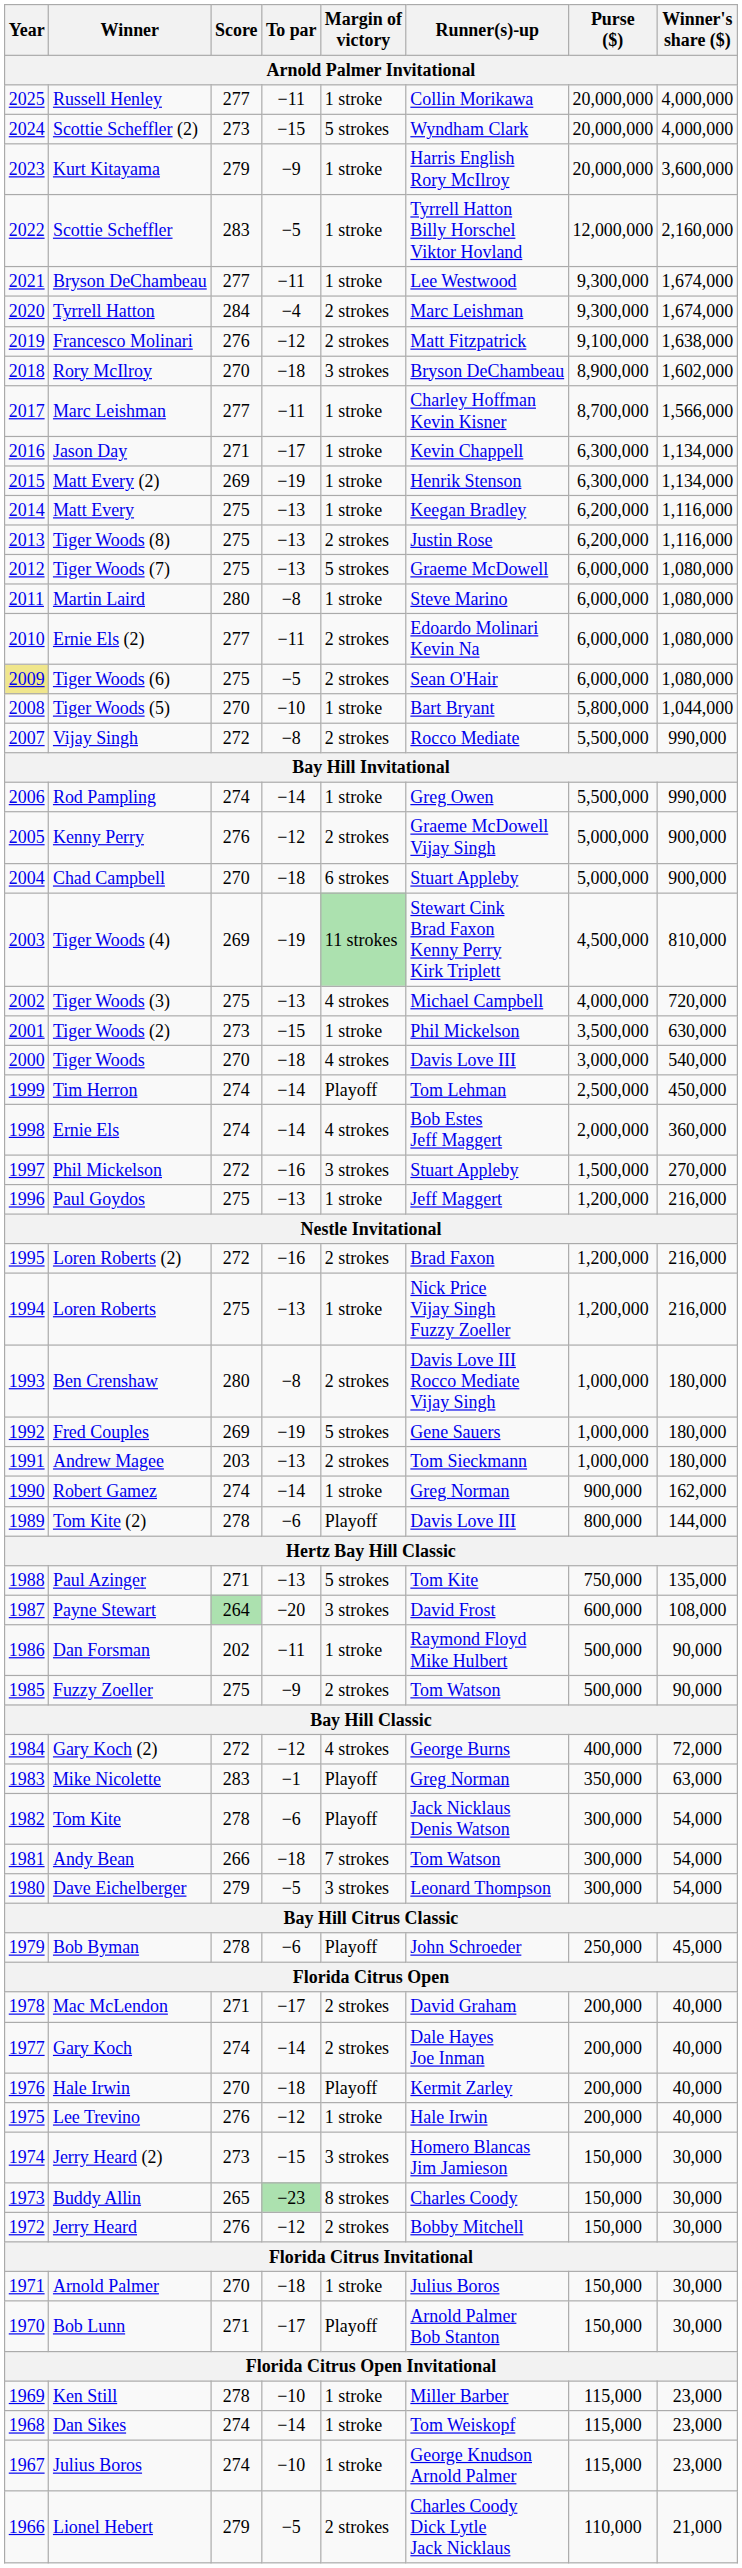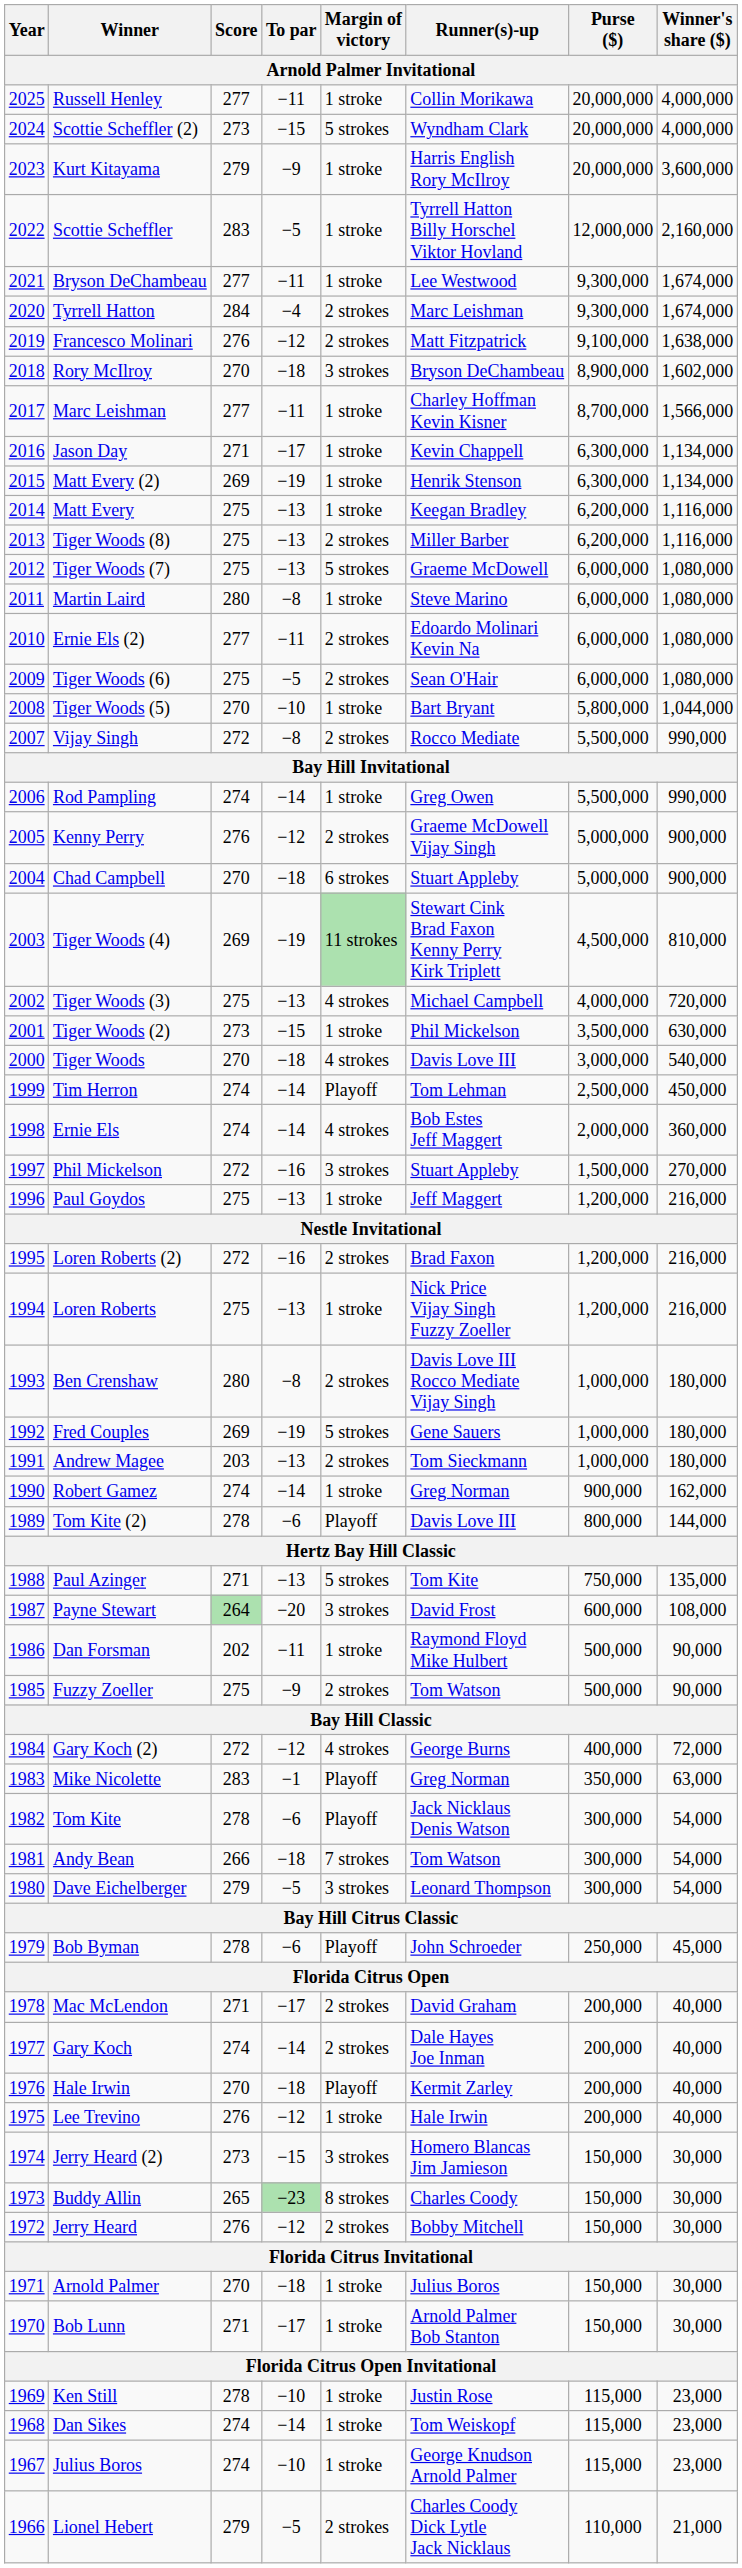 <table class=wikitable style="font-size:95%">
 <tr>
 <th>Year</th>
 <th>Winner</th>
 <th>Score</th>
 <th>To par</th>
 <th>Margin of<br>victory</th>
 <th>Runner(s)-up</th>
 <th>Purse<br>($)</th>
 <th>Winner's<br>share ($)</th>
 </tr>
 <tr>
 <th colspan=9>Arnold Palmer Invitational</th>
 </tr>
 <tr>
 <td><a href='#'>2025</a></td>
 <td> <a href='#'>Russell Henley</a></td>
 <td align=center>277</td>
 <td align=center>−11</td>
 <td>1 stroke</td>
 <td> <a href='#'>Collin Morikawa</a></td>
 <td align=center>20,000,000</td>
 <td align=center>4,000,000</td>
 </tr>
 <tr>
 <td><a href='#'>2024</a></td>
 <td> <a href='#'>Scottie Scheffler</a> (2)</td>
 <td align=center>273</td>
 <td align=center>−15</td>
 <td>5 strokes</td>
 <td> <a href='#'>Wyndham Clark</a></td>
 <td align=center>20,000,000</td>
 <td align=center>4,000,000</td>
 </tr>
 <tr>
 <td><a href='#'>2023</a></td>
 <td> <a href='#'>Kurt Kitayama</a></td>
 <td align=center>279</td>
 <td align=center>−9</td>
 <td>1 stroke</td>
 <td> <a href='#'>Harris English</a><br> <a href='#'>Rory McIlroy</a></td>
 <td align=center>20,000,000</td>
 <td align=center>3,600,000</td>
 </tr>
 <tr>
 <td><a href='#'>2022</a></td>
 <td> <a href='#'>Scottie Scheffler</a></td>
 <td align=center>283</td>
 <td align=center>−5</td>
 <td>1 stroke</td>
 <td> <a href='#'>Tyrrell Hatton</a><br> <a href='#'>Billy Horschel</a><br> <a href='#'>Viktor Hovland</a></td>
 <td align=center>12,000,000</td>
 <td align=center>2,160,000</td>
 </tr>
 <tr>
 <td><a href='#'>2021</a></td>
 <td> <a href='#'>Bryson DeChambeau</a></td>
 <td align=center>277</td>
 <td align=center>−11</td>
 <td>1 stroke</td>
 <td> <a href='#'>Lee Westwood</a></td>
 <td align=center>9,300,000</td>
 <td align=center>1,674,000</td>
 </tr>
 <tr>
 <td><a href='#'>2020</a></td>
 <td> <a href='#'>Tyrrell Hatton</a></td>
 <td align=center>284</td>
 <td align=center>−4</td>
 <td>2 strokes</td>
 <td> <a href='#'>Marc Leishman</a></td>
 <td align=center>9,300,000</td>
 <td align=center>1,674,000</td>
 </tr>
 <tr>
 <td><a href='#'>2019</a></td>
 <td> <a href='#'>Francesco Molinari</a></td>
 <td align=center>276</td>
 <td align=center>−12</td>
 <td>2 strokes</td>
 <td> <a href='#'>Matt Fitzpatrick</a></td>
 <td align=center>9,100,000</td>
 <td align=center>1,638,000</td>
 </tr>
 <tr>
 <td><a href='#'>2018</a></td>
 <td> <a href='#'>Rory McIlroy</a></td>
 <td align=center>270</td>
 <td align=center>−18</td>
 <td>3 strokes</td>
 <td> <a href='#'>Bryson DeChambeau</a></td>
 <td align=center>8,900,000</td>
 <td align=center>1,602,000</td>
 </tr>
 <tr>
 <td><a href='#'>2017</a></td>
 <td> <a href='#'>Marc Leishman</a></td>
 <td align=center>277</td>
 <td align=center>−11</td>
 <td>1 stroke</td>
 <td> <a href='#'>Charley Hoffman</a><br> <a href='#'>Kevin Kisner</a></td>
 <td align=center>8,700,000</td>
 <td align=center>1,566,000</td>
 </tr>
 <tr>
 <td><a href='#'>2016</a></td>
 <td> <a href='#'>Jason Day</a></td>
 <td align=center>271</td>
 <td align=center>−17</td>
 <td>1 stroke</td>
 <td> <a href='#'>Kevin Chappell</a></td>
 <td align=center>6,300,000</td>
 <td align=center>1,134,000</td>
 </tr>
 <tr>
 <td><a href='#'>2015</a></td>
 <td> <a href='#'>Matt Every</a> (2)</td>
 <td align=center>269</td>
 <td align=center>−19</td>
 <td>1 stroke</td>
 <td> <a href='#'>Henrik Stenson</a></td>
 <td align=center>6,300,000</td>
 <td align=center>1,134,000</td>
 </tr>
 <tr>
 <td><a href='#'>2014</a></td>
 <td> <a href='#'>Matt Every</a></td>
 <td align=center>275</td>
 <td align=center>−13</td>
 <td>1 stroke</td>
 <td> <a href='#'>Keegan Bradley</a></td>
 <td align=center>6,200,000</td>
 <td align=center>1,116,000</td>
 </tr>
 <tr>
 <td><a href='#'>2013</a></td>
 <td> <a href='#'>Tiger Woods</a> (8)</td>
 <td align=center>275</td>
 <td align=center>−13</td>
 <td>2 strokes</td>
-<td> <a href='#'>Justin Rose</a></td>
+<td> <a href='#'>Miller Barber</a></td>
 <td align=center>6,200,000</td>
 <td align=center>1,116,000</td>
 </tr>
 <tr>
 <td><a href='#'>2012</a></td>
 <td> <a href='#'>Tiger Woods</a> (7)</td>
 <td align=center>275</td>
 <td align=center>−13</td>
 <td>5 strokes</td>
 <td> <a href='#'>Graeme McDowell</a></td>
 <td align=center>6,000,000</td>
 <td align=center>1,080,000</td>
 </tr>
 <tr>
 <td><a href='#'>2011</a></td>
 <td> <a href='#'>Martin Laird</a></td>
 <td align=center>280</td>
 <td align=center>−8</td>
 <td>1 stroke</td>
 <td> <a href='#'>Steve Marino</a></td>
 <td align=center>6,000,000</td>
 <td align=center>1,080,000</td>
 </tr>
 <tr>
 <td><a href='#'>2010</a></td>
 <td> <a href='#'>Ernie Els</a> (2)</td>
 <td align=center>277</td>
 <td align=center>−11</td>
 <td>2 strokes</td>
 <td> <a href='#'>Edoardo Molinari</a><br> <a href='#'>Kevin Na</a></td>
 <td align=center>6,000,000</td>
 <td align=center>1,080,000</td>
 </tr>
 <tr>
-<td style="background: khaki;"><a href='#'>2009</a></td>
+<td><a href='#'>2009</a></td>
 <td> <a href='#'>Tiger Woods</a> (6)</td>
 <td align=center>275</td>
 <td align=center>−5</td>
 <td>2 strokes</td>
 <td> <a href='#'>Sean O'Hair</a></td>
 <td align=center>6,000,000</td>
 <td align=center>1,080,000</td>
 </tr>
 <tr>
 <td><a href='#'>2008</a></td>
 <td> <a href='#'>Tiger Woods</a> (5)</td>
 <td align=center>270</td>
 <td align=center>−10</td>
 <td>1 stroke</td>
 <td> <a href='#'>Bart Bryant</a></td>
 <td align=center>5,800,000</td>
 <td align=center>1,044,000</td>
 </tr>
 <tr>
 <td><a href='#'>2007</a></td>
 <td> <a href='#'>Vijay Singh</a></td>
 <td align=center>272</td>
 <td align=center>−8</td>
 <td>2 strokes</td>
 <td> <a href='#'>Rocco Mediate</a></td>
 <td align=center>5,500,000</td>
 <td align=center>990,000</td>
 </tr>
 <tr>
 <th colspan=9>Bay Hill Invitational</th>
 </tr>
 <tr>
 <td><a href='#'>2006</a></td>
 <td> <a href='#'>Rod Pampling</a></td>
 <td align=center>274</td>
 <td align=center>−14</td>
 <td>1 stroke</td>
 <td> <a href='#'>Greg Owen</a></td>
 <td align=center>5,500,000</td>
 <td align=center>990,000</td>
 </tr>
 <tr>
 <td><a href='#'>2005</a></td>
 <td> <a href='#'>Kenny Perry</a></td>
 <td align=center>276</td>
 <td align=center>−12</td>
 <td>2 strokes</td>
 <td> <a href='#'>Graeme McDowell</a><br> <a href='#'>Vijay Singh</a></td>
 <td align=center>5,000,000</td>
 <td align=center>900,000</td>
 </tr>
 <tr>
 <td><a href='#'>2004</a></td>
 <td> <a href='#'>Chad Campbell</a></td>
 <td align=center>270</td>
 <td align=center>−18</td>
 <td>6 strokes</td>
 <td> <a href='#'>Stuart Appleby</a></td>
 <td align=center>5,000,000</td>
 <td align=center>900,000</td>
 </tr>
 <tr>
 <td><a href='#'>2003</a></td>
 <td> <a href='#'>Tiger Woods</a> (4)</td>
 <td align=center>269</td>
 <td align=center>−19</td>
 <td style="background: #ACE1AF">11 strokes</td>
 <td> <a href='#'>Stewart Cink</a><br> <a href='#'>Brad Faxon</a><br> <a href='#'>Kenny Perry</a><br> <a href='#'>Kirk Triplett</a></td>
 <td align=center>4,500,000</td>
 <td align=center>810,000</td>
 </tr>
 <tr>
 <td><a href='#'>2002</a></td>
 <td> <a href='#'>Tiger Woods</a> (3)</td>
 <td align=center>275</td>
 <td align=center>−13</td>
 <td>4 strokes</td>
 <td> <a href='#'>Michael Campbell</a></td>
 <td align=center>4,000,000</td>
 <td align=center>720,000</td>
 </tr>
 <tr>
 <td><a href='#'>2001</a></td>
 <td> <a href='#'>Tiger Woods</a> (2)</td>
 <td align=center>273</td>
 <td align=center>−15</td>
 <td>1 stroke</td>
 <td> <a href='#'>Phil Mickelson</a></td>
 <td align=center>3,500,000</td>
 <td align=center>630,000</td>
 </tr>
 <tr>
 <td><a href='#'>2000</a></td>
 <td> <a href='#'>Tiger Woods</a></td>
 <td align=center>270</td>
 <td align=center>−18</td>
 <td>4 strokes</td>
 <td> <a href='#'>Davis Love III</a></td>
 <td align=center>3,000,000</td>
 <td align=center>540,000</td>
 </tr>
 <tr>
 <td><a href='#'>1999</a></td>
 <td> <a href='#'>Tim Herron</a></td>
 <td align=center>274</td>
 <td align=center>−14</td>
 <td>Playoff</td>
 <td> <a href='#'>Tom Lehman</a></td>
 <td align=center>2,500,000</td>
 <td align=center>450,000</td>
 </tr>
 <tr>
 <td><a href='#'>1998</a></td>
 <td> <a href='#'>Ernie Els</a></td>
 <td align=center>274</td>
 <td align=center>−14</td>
 <td>4 strokes</td>
 <td> <a href='#'>Bob Estes</a><br> <a href='#'>Jeff Maggert</a></td>
 <td align=center>2,000,000</td>
 <td align=center>360,000</td>
 </tr>
 <tr>
 <td><a href='#'>1997</a></td>
 <td> <a href='#'>Phil Mickelson</a></td>
 <td align=center>272</td>
 <td align=center>−16</td>
 <td>3 strokes</td>
 <td> <a href='#'>Stuart Appleby</a></td>
 <td align=center>1,500,000</td>
 <td align=center>270,000</td>
 </tr>
 <tr>
 <td><a href='#'>1996</a></td>
 <td> <a href='#'>Paul Goydos</a></td>
 <td align=center>275</td>
 <td align=center>−13</td>
 <td>1 stroke</td>
 <td> <a href='#'>Jeff Maggert</a></td>
 <td align=center>1,200,000</td>
 <td align=center>216,000</td>
 </tr>
 <tr>
 <th colspan=9>Nestle Invitational</th>
 </tr>
 <tr>
 <td><a href='#'>1995</a></td>
 <td> <a href='#'>Loren Roberts</a> (2)</td>
 <td align=center>272</td>
 <td align=center>−16</td>
 <td>2 strokes</td>
 <td> <a href='#'>Brad Faxon</a></td>
 <td align=center>1,200,000</td>
 <td align=center>216,000</td>
 </tr>
 <tr>
 <td><a href='#'>1994</a></td>
 <td> <a href='#'>Loren Roberts</a></td>
 <td align=center>275</td>
 <td align=center>−13</td>
 <td>1 stroke</td>
 <td> <a href='#'>Nick Price</a><br> <a href='#'>Vijay Singh</a><br> <a href='#'>Fuzzy Zoeller</a></td>
 <td align=center>1,200,000</td>
 <td align=center>216,000</td>
 </tr>
 <tr>
 <td><a href='#'>1993</a></td>
 <td> <a href='#'>Ben Crenshaw</a></td>
 <td align=center>280</td>
 <td align=center>−8</td>
 <td>2 strokes</td>
 <td> <a href='#'>Davis Love III</a><br> <a href='#'>Rocco Mediate</a><br> <a href='#'>Vijay Singh</a></td>
 <td align=center>1,000,000</td>
 <td align=center>180,000</td>
 </tr>
 <tr>
 <td><a href='#'>1992</a></td>
 <td> <a href='#'>Fred Couples</a></td>
 <td align=center>269</td>
 <td align=center>−19</td>
 <td>5 strokes</td>
 <td> <a href='#'>Gene Sauers</a></td>
 <td align=center>1,000,000</td>
 <td align=center>180,000</td>
 </tr>
 <tr>
 <td><a href='#'>1991</a></td>
 <td> <a href='#'>Andrew Magee</a></td>
 <td align=center>203</td>
 <td align=center>−13</td>
 <td>2 strokes</td>
 <td> <a href='#'>Tom Sieckmann</a></td>
 <td align=center>1,000,000</td>
 <td align=center>180,000</td>
 </tr>
 <tr>
 <td><a href='#'>1990</a></td>
 <td> <a href='#'>Robert Gamez</a></td>
 <td align=center>274</td>
 <td align=center>−14</td>
 <td>1 stroke</td>
 <td> <a href='#'>Greg Norman</a></td>
 <td align=center>900,000</td>
 <td align=center>162,000</td>
 </tr>
 <tr>
 <td><a href='#'>1989</a></td>
 <td> <a href='#'>Tom Kite</a> (2)</td>
 <td align=center>278</td>
 <td align=center>−6</td>
 <td>Playoff</td>
 <td> <a href='#'>Davis Love III</a></td>
 <td align=center>800,000</td>
 <td align=center>144,000</td>
 </tr>
 <tr>
 <th colspan=9>Hertz Bay Hill Classic</th>
 </tr>
 <tr>
 <td><a href='#'>1988</a></td>
 <td> <a href='#'>Paul Azinger</a></td>
 <td align=center>271</td>
 <td align=center>−13</td>
 <td>5 strokes</td>
 <td> <a href='#'>Tom Kite</a></td>
 <td align=center>750,000</td>
 <td align=center>135,000</td>
 </tr>
 <tr>
 <td><a href='#'>1987</a></td>
 <td> <a href='#'>Payne Stewart</a></td>
 <td style="text-align: center; background: #ACE1AF">264</td>
 <td align=center>−20</td>
 <td>3 strokes</td>
 <td> <a href='#'>David Frost</a></td>
 <td align=center>600,000</td>
 <td align=center>108,000</td>
 </tr>
 <tr>
 <td><a href='#'>1986</a></td>
 <td> <a href='#'>Dan Forsman</a></td>
 <td align=center>202</td>
 <td align=center>−11</td>
 <td>1 stroke</td>
 <td> <a href='#'>Raymond Floyd</a><br> <a href='#'>Mike Hulbert</a></td>
 <td align=center>500,000</td>
 <td align=center>90,000</td>
 </tr>
 <tr>
 <td><a href='#'>1985</a></td>
 <td> <a href='#'>Fuzzy Zoeller</a></td>
 <td align=center>275</td>
 <td align=center>−9</td>
 <td>2 strokes</td>
 <td> <a href='#'>Tom Watson</a></td>
 <td align=center>500,000</td>
 <td align=center>90,000</td>
 </tr>
 <tr>
 <th colspan=9>Bay Hill Classic</th>
 </tr>
 <tr>
 <td><a href='#'>1984</a></td>
 <td> <a href='#'>Gary Koch</a> (2)</td>
 <td align=center>272</td>
 <td align=center>−12</td>
 <td>4 strokes</td>
 <td> <a href='#'>George Burns</a></td>
 <td align=center>400,000</td>
 <td align=center>72,000</td>
 </tr>
 <tr>
 <td><a href='#'>1983</a></td>
 <td> <a href='#'>Mike Nicolette</a></td>
 <td align=center>283</td>
 <td align=center>−1</td>
 <td>Playoff</td>
 <td> <a href='#'>Greg Norman</a></td>
 <td align=center>350,000</td>
 <td align=center>63,000</td>
 </tr>
 <tr>
 <td><a href='#'>1982</a></td>
 <td> <a href='#'>Tom Kite</a></td>
 <td align=center>278</td>
 <td align=center>−6</td>
 <td>Playoff</td>
 <td> <a href='#'>Jack Nicklaus</a><br> <a href='#'>Denis Watson</a></td>
 <td align=center>300,000</td>
 <td align=center>54,000</td>
 </tr>
 <tr>
 <td><a href='#'>1981</a></td>
 <td> <a href='#'>Andy Bean</a></td>
 <td align=center>266</td>
 <td align=center>−18</td>
 <td>7 strokes</td>
 <td> <a href='#'>Tom Watson</a></td>
 <td align=center>300,000</td>
 <td align=center>54,000</td>
 </tr>
 <tr>
 <td><a href='#'>1980</a></td>
 <td> <a href='#'>Dave Eichelberger</a></td>
 <td align=center>279</td>
 <td align=center>−5</td>
 <td>3 strokes</td>
 <td> <a href='#'>Leonard Thompson</a></td>
 <td align=center>300,000</td>
 <td align=center>54,000</td>
 </tr>
 <tr>
 <th colspan=9>Bay Hill Citrus Classic</th>
 </tr>
 <tr>
 <td><a href='#'>1979</a></td>
 <td> <a href='#'>Bob Byman</a></td>
 <td align=center>278</td>
 <td align=center>−6</td>
 <td>Playoff</td>
 <td> <a href='#'>John Schroeder</a></td>
 <td align=center>250,000</td>
 <td align=center>45,000</td>
 </tr>
 <tr>
 <th colspan=9>Florida Citrus Open</th>
 </tr>
 <tr>
 <td><a href='#'>1978</a></td>
 <td> <a href='#'>Mac McLendon</a></td>
 <td align=center>271</td>
 <td align=center>−17</td>
 <td>2 strokes</td>
 <td> <a href='#'>David Graham</a></td>
 <td align=center>200,000</td>
 <td align=center>40,000</td>
 </tr>
 <tr>
 <td><a href='#'>1977</a></td>
 <td> <a href='#'>Gary Koch</a></td>
 <td align=center>274</td>
 <td align=center>−14</td>
 <td>2 strokes</td>
 <td> <a href='#'>Dale Hayes</a><br> <a href='#'>Joe Inman</a></td>
 <td align=center>200,000</td>
 <td align=center>40,000</td>
 </tr>
 <tr>
 <td><a href='#'>1976</a></td>
 <td> <a href='#'>Hale Irwin</a></td>
 <td align=center>270</td>
 <td align=center>−18</td>
 <td>Playoff</td>
 <td> <a href='#'>Kermit Zarley</a></td>
 <td align=center>200,000</td>
 <td align=center>40,000</td>
 </tr>
 <tr>
 <td><a href='#'>1975</a></td>
 <td> <a href='#'>Lee Trevino</a></td>
 <td align=center>276</td>
 <td align=center>−12</td>
 <td>1 stroke</td>
 <td> <a href='#'>Hale Irwin</a></td>
 <td align=center>200,000</td>
 <td align=center>40,000</td>
 </tr>
 <tr>
 <td><a href='#'>1974</a></td>
 <td> <a href='#'>Jerry Heard</a> (2)</td>
 <td align=center>273</td>
 <td align=center>−15</td>
 <td>3 strokes</td>
 <td> <a href='#'>Homero Blancas</a><br> <a href='#'>Jim Jamieson</a></td>
 <td align=center>150,000</td>
 <td align=center>30,000</td>
 </tr>
 <tr>
 <td><a href='#'>1973</a></td>
 <td> <a href='#'>Buddy Allin</a></td>
 <td align=center>265</td>
 <td style="text-align: center; background: #ACE1AF">−23</td>
 <td>8 strokes</td>
 <td> <a href='#'>Charles Coody</a></td>
 <td align=center>150,000</td>
 <td align=center>30,000</td>
 </tr>
 <tr>
 <td><a href='#'>1972</a></td>
 <td> <a href='#'>Jerry Heard</a></td>
 <td align=center>276</td>
 <td align=center>−12</td>
 <td>2 strokes</td>
 <td> <a href='#'>Bobby Mitchell</a></td>
 <td align=center>150,000</td>
 <td align=center>30,000</td>
 </tr>
 <tr>
 <th colspan=9>Florida Citrus Invitational</th>
 </tr>
 <tr>
 <td><a href='#'>1971</a></td>
 <td> <a href='#'>Arnold Palmer</a></td>
 <td align=center>270</td>
 <td align=center>−18</td>
 <td>1 stroke</td>
 <td> <a href='#'>Julius Boros</a></td>
 <td align=center>150,000</td>
 <td align=center>30,000</td>
 </tr>
 <tr>
 <td><a href='#'>1970</a></td>
 <td> <a href='#'>Bob Lunn</a></td>
 <td align=center>271</td>
 <td align=center>−17</td>
-<td>Playoff</td>
+<td>1 stroke</td>
 <td> <a href='#'>Arnold Palmer</a><br> <a href='#'>Bob Stanton</a></td>
 <td align=center>150,000</td>
 <td align=center>30,000</td>
 </tr>
 <tr>
 <th colspan=9>Florida Citrus Open Invitational</th>
 </tr>
 <tr>
 <td><a href='#'>1969</a></td>
 <td> <a href='#'>Ken Still</a></td>
 <td align=center>278</td>
 <td align=center>−10</td>
 <td>1 stroke</td>
-<td> <a href='#'>Miller Barber</a></td>
+<td> <a href='#'>Justin Rose</a></td>
 <td align=center>115,000</td>
 <td align=center>23,000</td>
 </tr>
 <tr>
 <td><a href='#'>1968</a></td>
 <td> <a href='#'>Dan Sikes</a></td>
 <td align=center>274</td>
 <td align=center>−14</td>
 <td>1 stroke</td>
 <td> <a href='#'>Tom Weiskopf</a></td>
 <td align=center>115,000</td>
 <td align=center>23,000</td>
 </tr>
 <tr>
 <td><a href='#'>1967</a></td>
 <td> <a href='#'>Julius Boros</a></td>
 <td align=center>274</td>
 <td align=center>−10</td>
 <td>1 stroke</td>
 <td> <a href='#'>George Knudson</a><br> <a href='#'>Arnold Palmer</a></td>
 <td align=center>115,000</td>
 <td align=center>23,000</td>
 </tr>
 <tr>
 <td><a href='#'>1966</a></td>
 <td> <a href='#'>Lionel Hebert</a></td>
 <td align=center>279</td>
 <td align=center>−5</td>
 <td>2 strokes</td>
 <td> <a href='#'>Charles Coody</a><br> <a href='#'>Dick Lytle</a><br> <a href='#'>Jack Nicklaus</a></td>
 <td align=center>110,000</td>
 <td align=center>21,000</td>
 </tr>
 </table>
